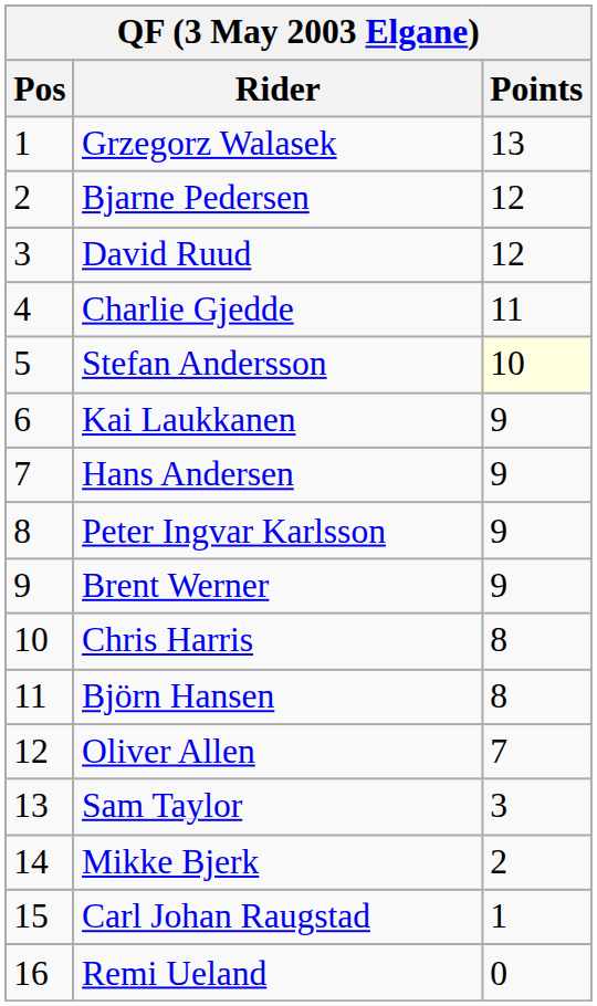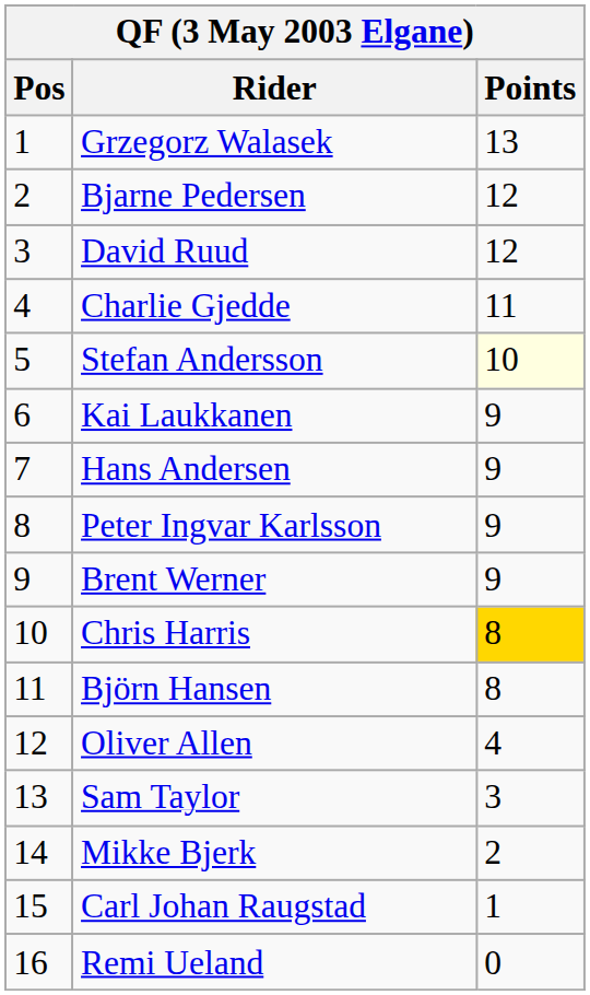 <table class="wikitable">
 <tr>
 <th colspan="6">QF (3 May 2003  <a href='#'>Elgane</a>)</th>
 </tr>
 <tr>
 <th width=20>Pos</th>
 <th width=180>Rider</th>
 <th width=40>Points</th>
 </tr>
 <tr>
 <td>1</td>
 <td style="text-align:left;"> <a href='#'>Grzegorz Walasek</a></td>
 <td>13</td>
 </tr>
 <tr>
 <td>2</td>
 <td style="text-align:left;"> <a href='#'>Bjarne Pedersen</a></td>
 <td>12</td>
 </tr>
 <tr>
 <td>3</td>
 <td style="text-align:left;"> <a href='#'>David Ruud</a></td>
 <td>12</td>
 </tr>
 <tr>
 <td>4</td>
 <td style="text-align:left;"> <a href='#'>Charlie Gjedde</a></td>
 <td>11</td>
 </tr>
 <tr>
 <td>5</td>
 <td style="text-align:left;"> <a href='#'>Stefan Andersson</a></td>
 <td style="background: lightyellow;">10</td>
 </tr>
 <tr>
 <td>6</td>
 <td style="text-align:left;"> <a href='#'>Kai Laukkanen</a></td>
 <td>9</td>
 </tr>
 <tr>
 <td>7</td>
 <td style="text-align:left;"> <a href='#'>Hans Andersen</a></td>
 <td>9</td>
 </tr>
 <tr>
 <td>8</td>
 <td style="text-align:left;"> <a href='#'>Peter Ingvar Karlsson</a></td>
 <td>9</td>
 </tr>
 <tr>
 <td>9</td>
 <td style="text-align:left;"> <a href='#'>Brent Werner</a></td>
 <td>9</td>
 </tr>
 <tr>
 <td>10</td>
 <td style="text-align:left;"> <a href='#'>Chris Harris</a></td>
-<td>8</td>
+<td style="background: gold;">8</td>
 </tr>
 <tr>
 <td>11</td>
 <td style="text-align:left;"> <a href='#'>Björn Hansen</a></td>
 <td>8</td>
 </tr>
 <tr>
 <td>12</td>
 <td style="text-align:left;"> <a href='#'>Oliver Allen</a></td>
-<td>7</td>
+<td>4</td>
 </tr>
 <tr>
 <td>13</td>
 <td style="text-align:left;"> <a href='#'>Sam Taylor</a></td>
 <td>3</td>
 </tr>
 <tr>
 <td>14</td>
 <td style="text-align:left;"> <a href='#'>Mikke Bjerk</a></td>
 <td>2</td>
 </tr>
 <tr>
 <td>15</td>
 <td style="text-align:left;"> <a href='#'>Carl Johan Raugstad</a></td>
 <td>1</td>
 </tr>
 <tr>
 <td>16</td>
 <td style="text-align:left;"> <a href='#'>Remi Ueland</a></td>
 <td>0</td>
 </tr>
 </table>
